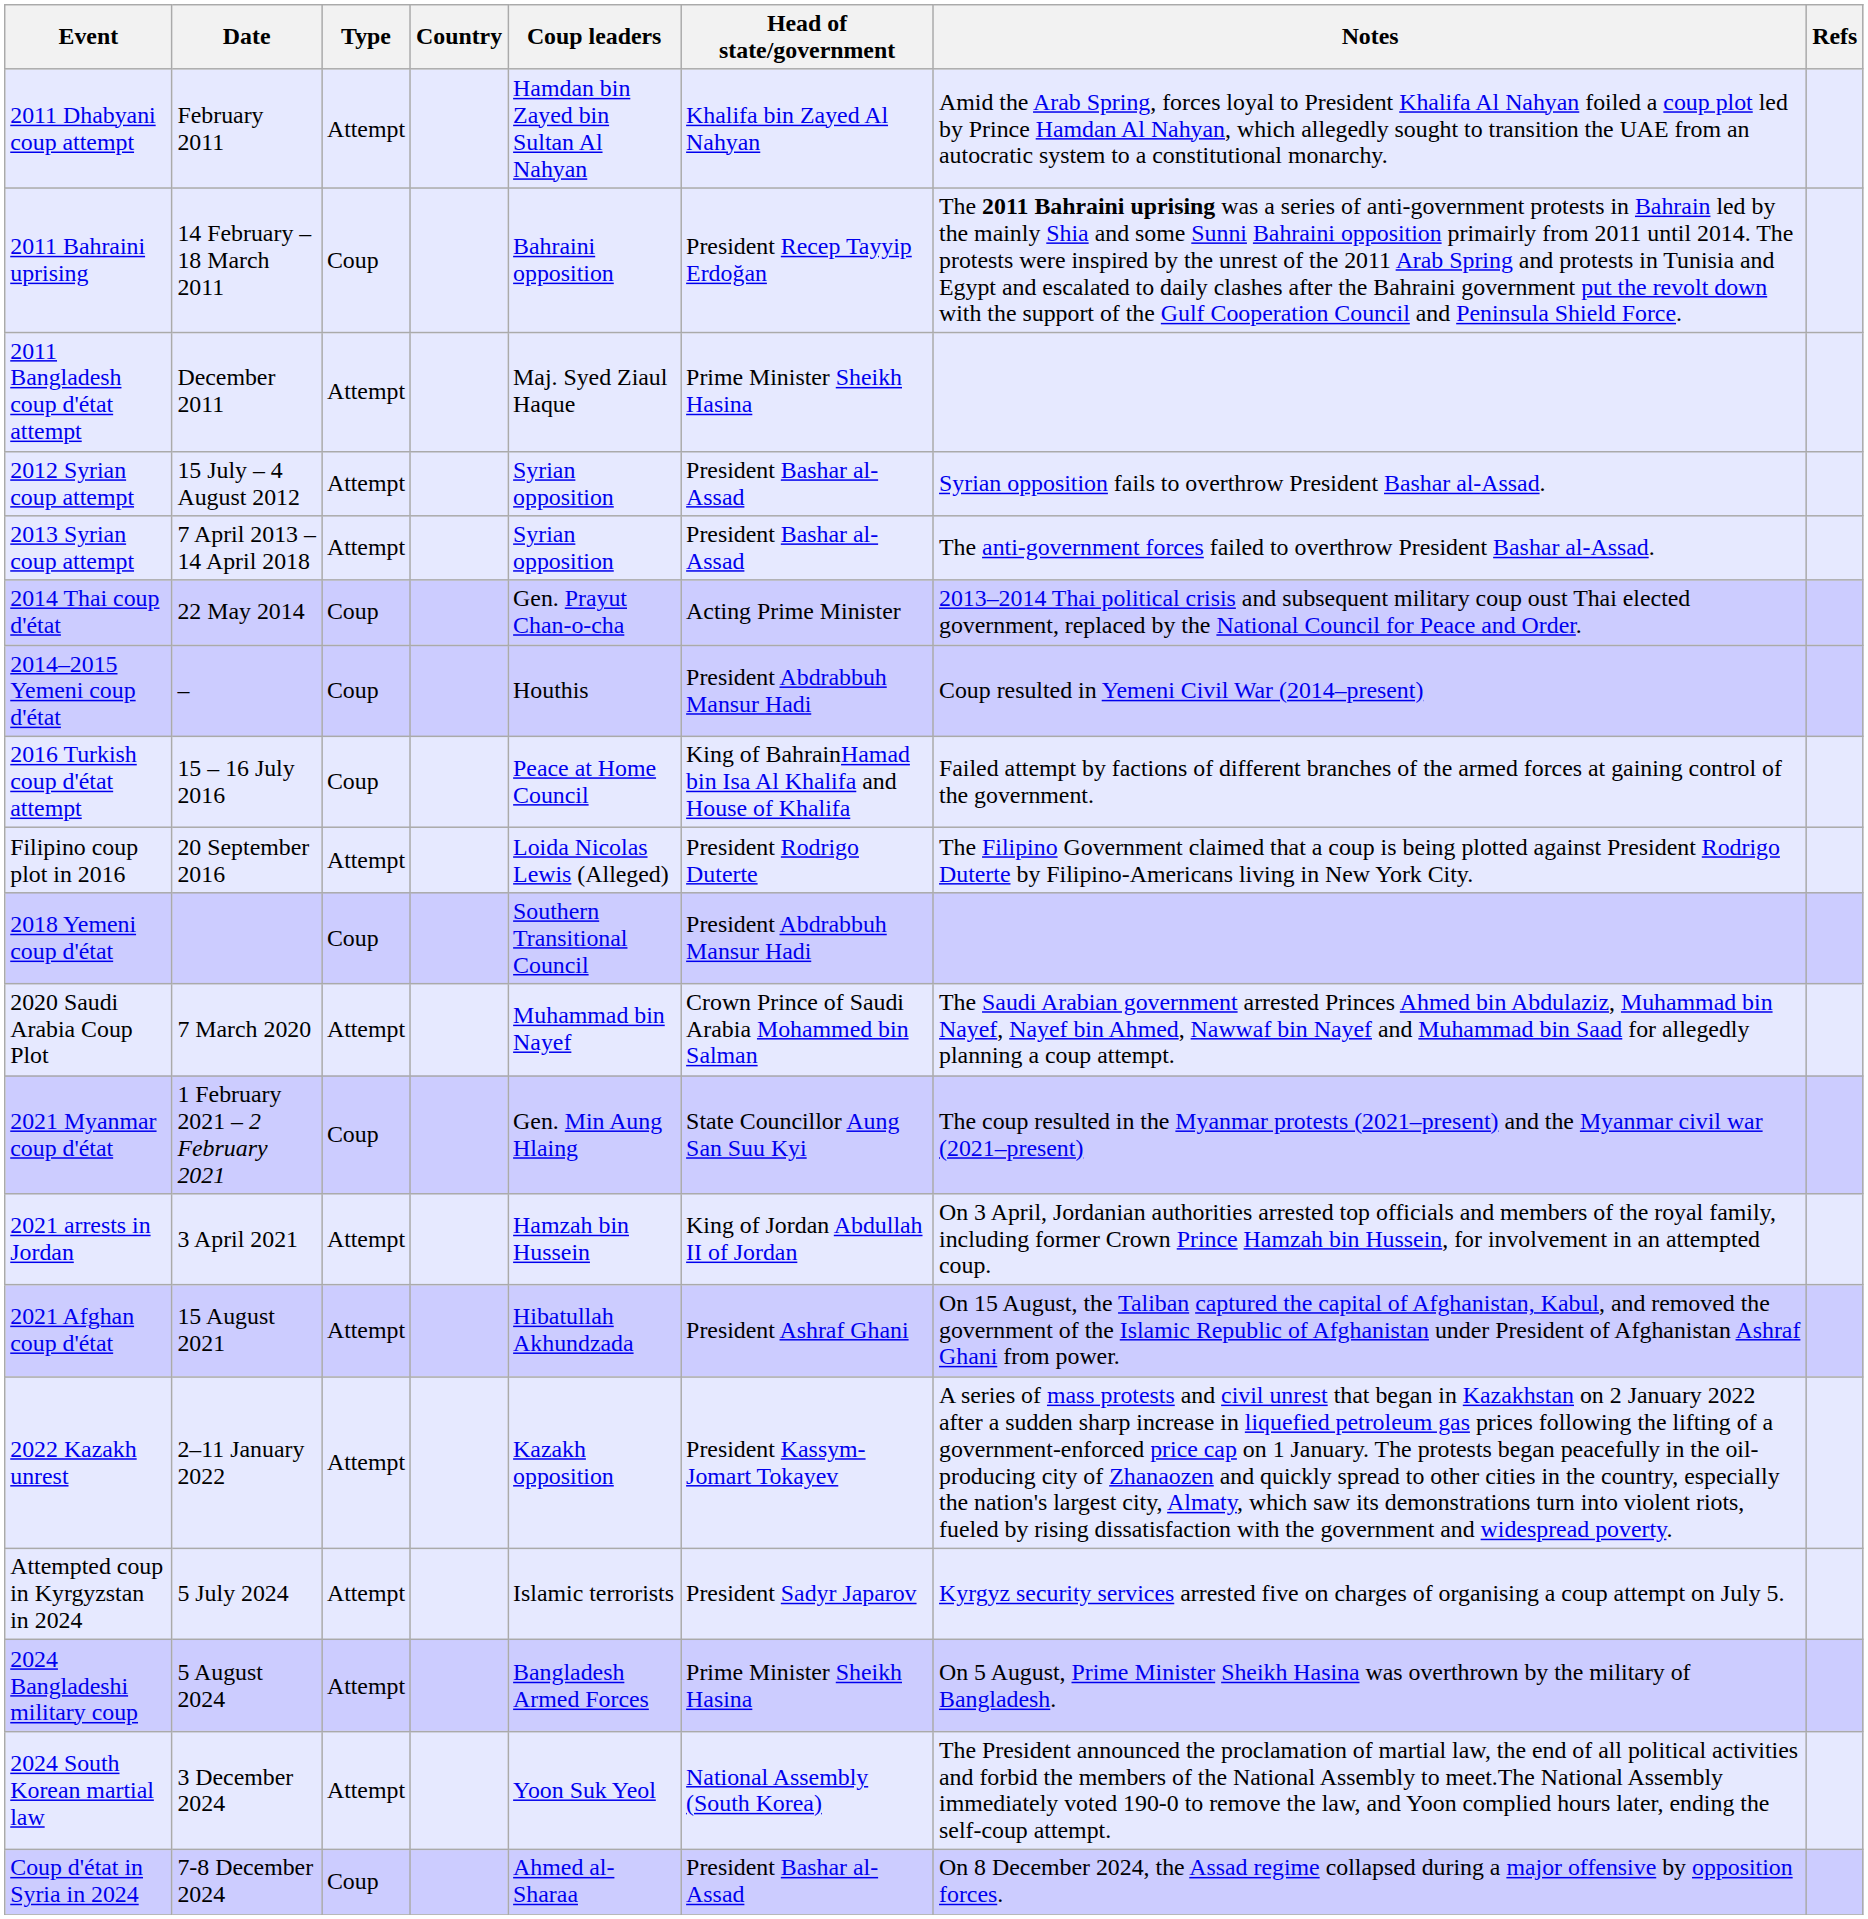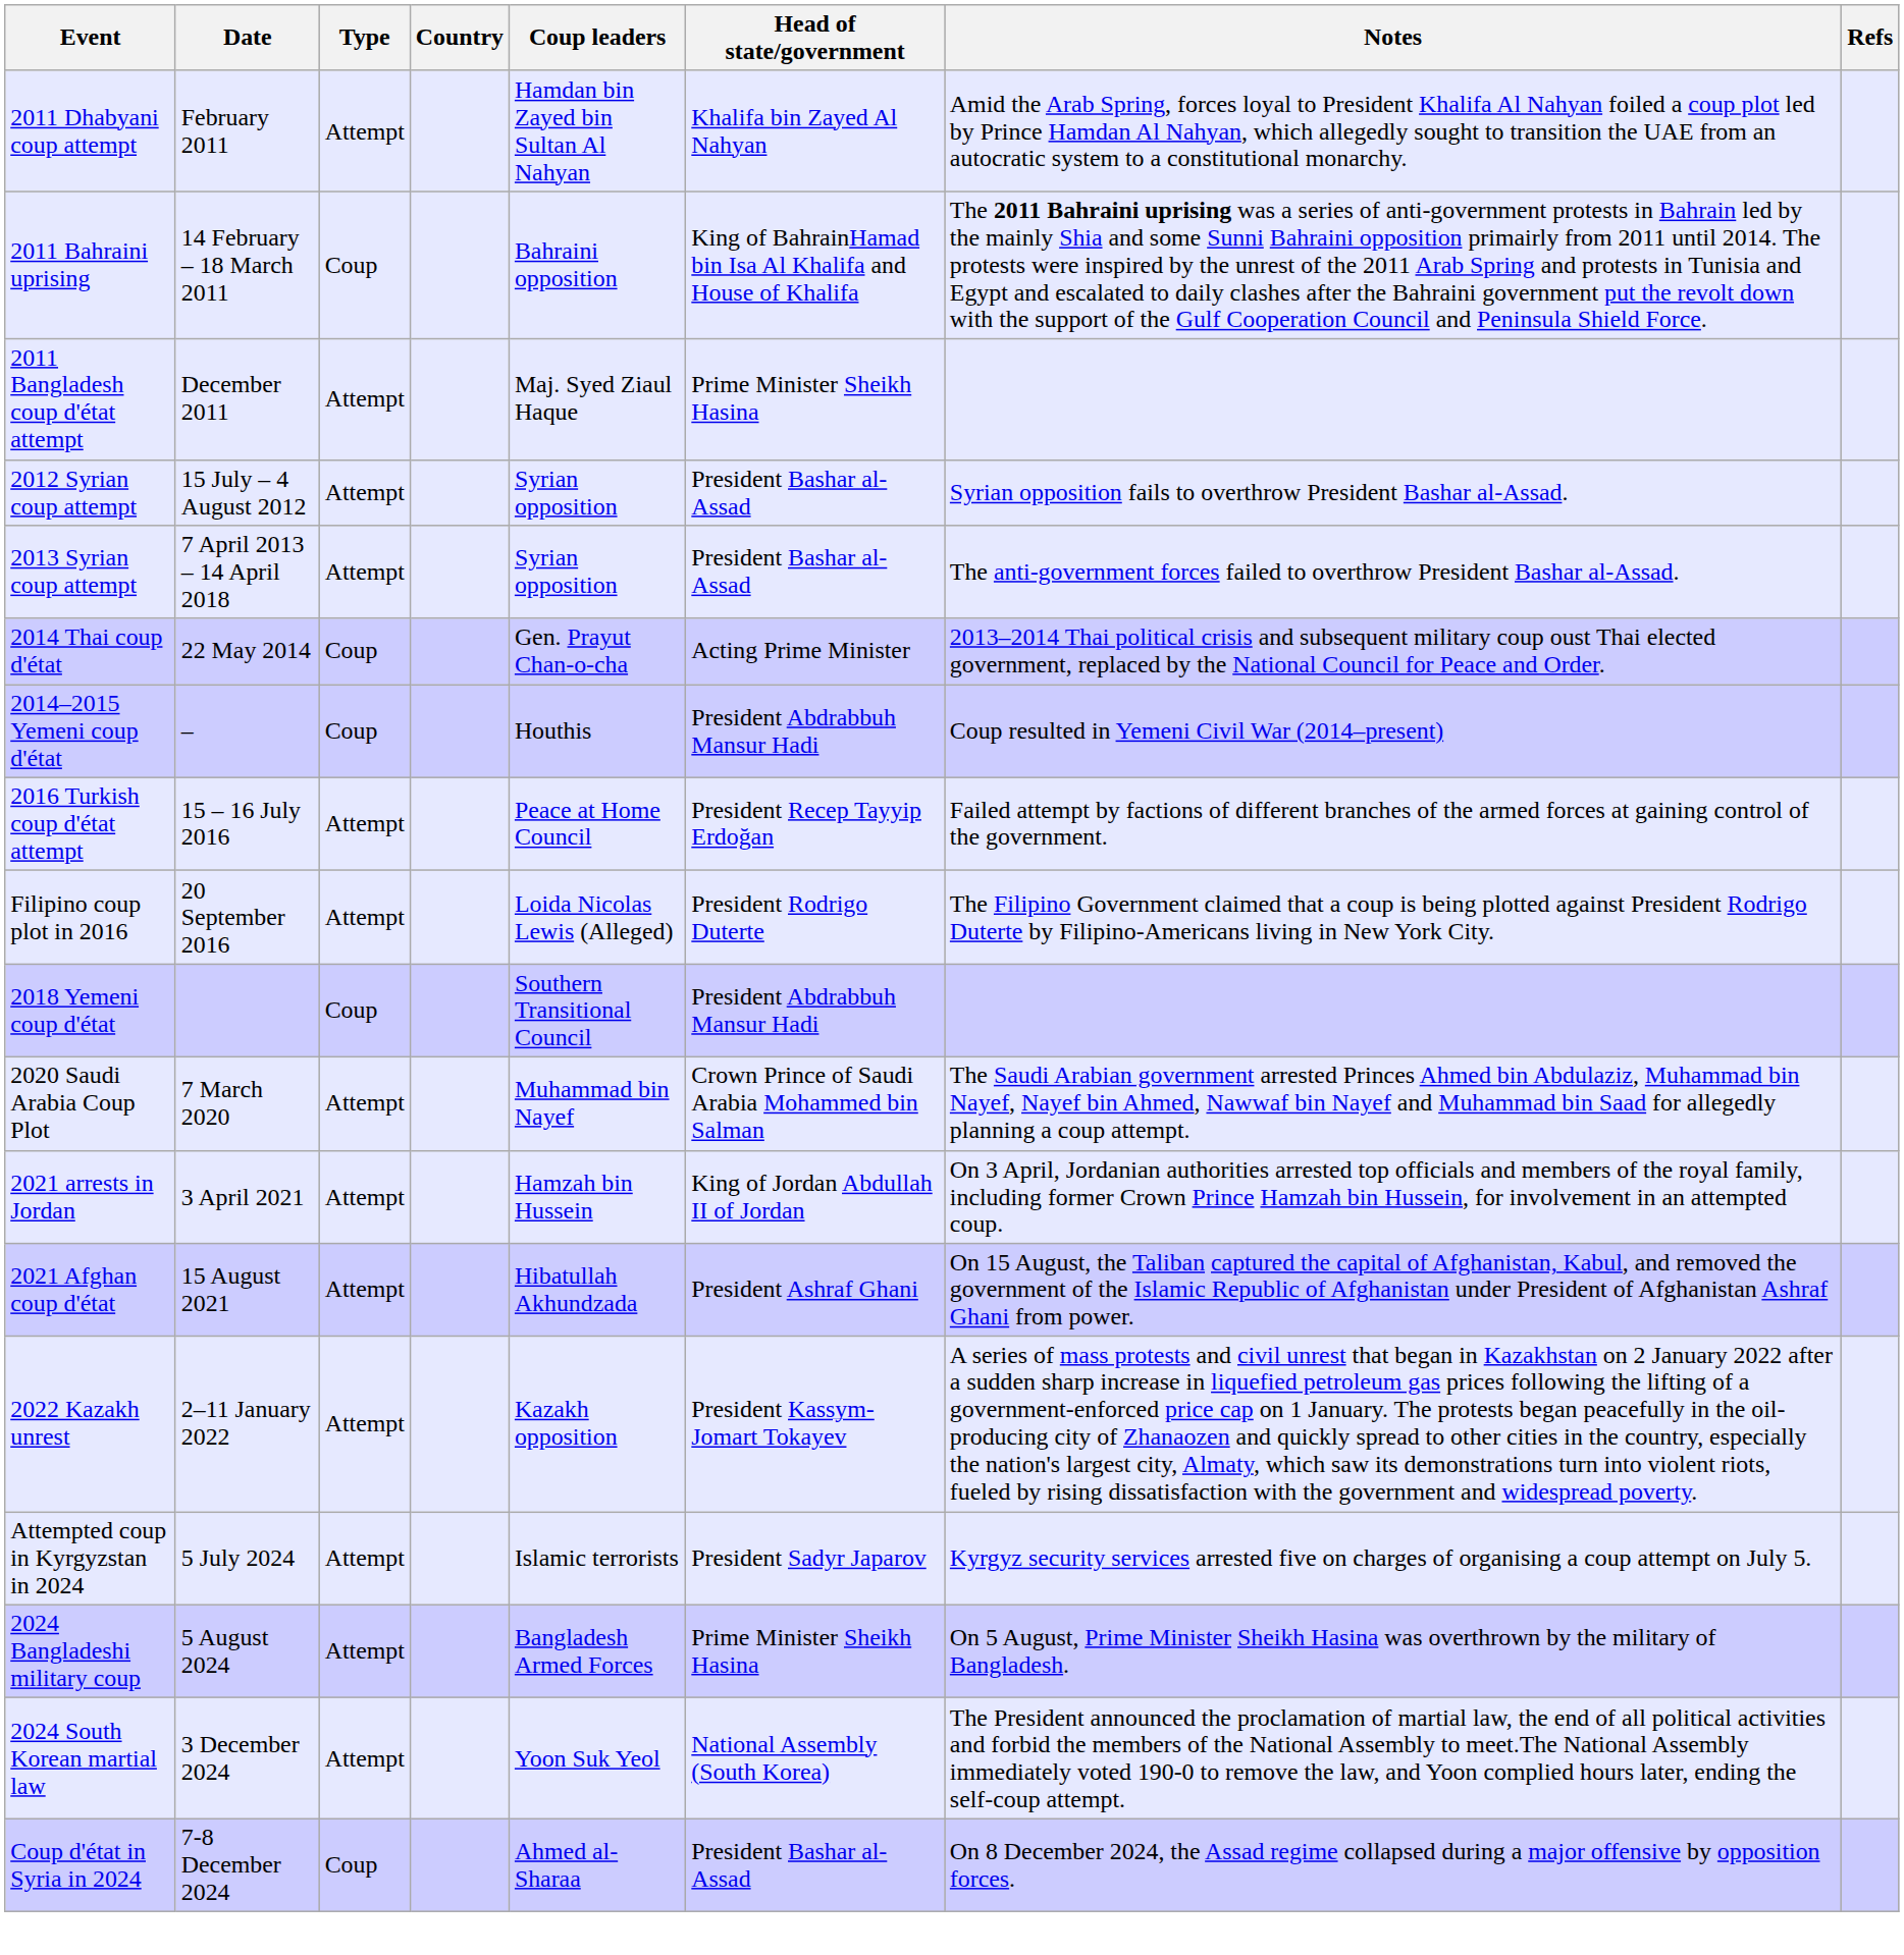 <table style="background:#fff;" class="wikitable">
 <tr>
 <th>Event</th>
 <th>Date</th>
 <th>Type</th>
 <th>Country</th>
 <th>Coup leaders</th>
 <th>Head of state/government</th>
 <th>Notes</th>
 <th>Refs</th>
 </tr>
 <tr style="background:#e6e9ff;">
 <td><a href='#'>2011 Dhabyani coup attempt</a></td>
 <td>February 2011</td>
 <td>Attempt</td>
 <td></td>
 <td><a href='#'>Hamdan bin Zayed bin Sultan Al Nahyan</a></td>
 <td><a href='#'>Khalifa bin Zayed Al Nahyan</a></td>
 <td>Amid the <a href='#'>Arab Spring</a>, forces loyal to President <a href='#'>Khalifa Al Nahyan</a> foiled a <a href='#'>coup plot</a> led by Prince <a href='#'>Hamdan Al Nahyan</a>, which allegedly sought to transition the UAE from an autocratic system to a constitutional monarchy.</td>
 <td></td>
 </tr>
 <tr style="background:#e6e9ff;">
 <td><a href='#'>2011 Bahraini uprising</a></td>
 <td>14 February – 18 March 2011</td>
 <td>Coup</td>
 <td></td>
 <td><a href='#'>Bahraini opposition</a></td>
-<td>President <a href='#'>Recep Tayyip Erdoğan</a></td>
+<td>King of Bahrain<a href='#'>Hamad bin Isa Al Khalifa</a> and <a href='#'>House of Khalifa</a></td>
 <td>The <strong>2011</strong> <strong>Bahraini uprising</strong> was a series of anti-government protests in <a href='#'>Bahrain</a> led by the mainly <a href='#'>Shia</a> and some <a href='#'>Sunni</a> <a href='#'>Bahraini opposition</a> primairly from 2011 until 2014. The protests were inspired by the unrest of the 2011 <a href='#'>Arab Spring</a> and protests in Tunisia and Egypt and escalated to daily clashes after the Bahraini government <a href='#'>put the revolt down</a> with the support of the <a href='#'>Gulf Cooperation Council</a> and <a href='#'>Peninsula Shield Force</a>.</td>
 <td></td>
 </tr>
 <tr style="background:#e6e9ff;">
 <td><a href='#'>2011 Bangladesh coup d'état attempt</a></td>
 <td>December 2011</td>
 <td>Attempt</td>
 <td></td>
 <td>Maj. Syed Ziaul Haque</td>
 <td>Prime Minister <a href='#'>Sheikh Hasina</a></td>
 <td></td>
 <td></td>
 </tr>
 <tr style="background:#e6e9ff;">
 <td><a href='#'>2012 Syrian coup attempt</a></td>
 <td>15 July – 4 August 2012</td>
 <td>Attempt</td>
 <td></td>
 <td><a href='#'>Syrian opposition</a></td>
 <td>President <a href='#'>Bashar al-Assad</a></td>
 <td><a href='#'>Syrian opposition</a> fails to overthrow President <a href='#'>Bashar al-Assad</a>.</td>
 <td></td>
 </tr>
 <tr style="background:#e6e9ff;">
 <td><a href='#'>2013 Syrian coup attempt</a></td>
 <td>7 April 2013 – 14 April 2018</td>
 <td>Attempt</td>
 <td></td>
 <td><a href='#'>Syrian opposition</a></td>
 <td>President <a href='#'>Bashar al-Assad</a></td>
 <td>The <a href='#'>anti-government forces</a> failed to overthrow President <a href='#'>Bashar al-Assad</a>.</td>
 <td></td>
 </tr>
 <tr style="background:#ccf;">
 <td><a href='#'>2014 Thai coup d'état</a></td>
 <td>22 May 2014</td>
 <td>Coup</td>
 <td></td>
 <td>Gen. <a href='#'>Prayut Chan-o-cha</a></td>
 <td>Acting Prime Minister </td>
 <td><a href='#'>2013–2014 Thai political crisis</a> and subsequent military coup oust Thai elected government, replaced by the <a href='#'>National Council for Peace and Order</a>.</td>
 <td></td>
 </tr>
 <tr style="background:#ccf;">
 <td><a href='#'>2014–2015 Yemeni coup d'état</a></td>
 <td> – </td>
 <td>Coup</td>
 <td></td>
 <td>Houthis</td>
 <td>President <a href='#'>Abdrabbuh Mansur Hadi</a></td>
 <td>Coup resulted in <a href='#'>Yemeni Civil War (2014–present)</a></td>
 <td></td>
 </tr>
 <tr style="background:#e6e9ff;">
 <td><a href='#'>2016 Turkish coup d'état attempt</a></td>
 <td>15 – 16 July 2016</td>
-<td>Coup</td>
+<td>Attempt</td>
 <td></td>
 <td><a href='#'>Peace at Home Council</a></td>
-<td>King of Bahrain<a href='#'>Hamad bin Isa Al Khalifa</a> and <a href='#'>House of Khalifa</a></td>
+<td>President <a href='#'>Recep Tayyip Erdoğan</a></td>
 <td>Failed attempt by factions of different branches of the armed forces at gaining control of the government.</td>
 <td></td>
 </tr>
 <tr style="background:#e6e9ff;">
 <td>Filipino coup plot in 2016</td>
 <td>20 September 2016</td>
 <td>Attempt</td>
 <td></td>
 <td><a href='#'>Loida Nicolas Lewis</a> (Alleged)</td>
 <td>President <a href='#'>Rodrigo Duterte</a></td>
 <td>The <a href='#'>Filipino</a> Government claimed that a coup is being plotted against President <a href='#'>Rodrigo Duterte</a> by Filipino-Americans living in New York City.</td>
 <td></td>
 </tr>
 <tr style="background:#ccf;">
 <td><a href='#'>2018 Yemeni coup d'état</a></td>
 <td></td>
 <td>Coup</td>
 <td></td>
 <td><a href='#'>Southern Transitional Council</a></td>
 <td>President <a href='#'>Abdrabbuh Mansur Hadi</a></td>
 <td></td>
 <td></td>
 </tr>
 <tr style="background:#e6e9ff;">
 <td>2020 Saudi Arabia Coup Plot</td>
 <td>7 March 2020</td>
 <td>Attempt</td>
 <td></td>
 <td><a href='#'>Muhammad bin Nayef</a></td>
 <td>Crown Prince of Saudi Arabia <a href='#'>Mohammed bin Salman</a></td>
 <td>The <a href='#'>Saudi Arabian government</a> arrested Princes <a href='#'>Ahmed bin Abdulaziz</a>, <a href='#'>Muhammad bin Nayef</a>, <a href='#'>Nayef bin Ahmed</a>, <a href='#'>Nawwaf bin Nayef</a> and <a href='#'>Muhammad bin Saad</a> for allegedly planning a coup attempt.</td>
-<td></td>
-</tr>
-<tr style="background:#ccf;">
-<td><a href='#'>2021 Myanmar coup d'état</a></td>
-<td>1 February 2021 – <em>2 February 2021</em></td>
-<td>Coup</td>
-<td></td>
-<td>Gen. <a href='#'>Min Aung Hlaing</a></td>
-<td>State Councillor <a href='#'>Aung San Suu Kyi</a></td>
-<td>The coup resulted in the <a href='#'>Myanmar protests (2021–present)</a> and the <a href='#'>Myanmar civil war (2021–present)</a></td>
 <td></td>
 </tr>
 <tr style="background:#e6e9ff;">
 <td><a href='#'>2021 arrests in Jordan</a></td>
 <td>3 April 2021</td>
 <td>Attempt</td>
 <td></td>
 <td><a href='#'>Hamzah bin Hussein</a></td>
 <td>King of Jordan <a href='#'>Abdullah II of Jordan</a></td>
 <td>On 3 April, Jordanian authorities arrested top officials and members of the royal family, including former Crown <a href='#'>Prince</a> <a href='#'>Hamzah bin Hussein</a>, for involvement in an attempted coup.</td>
 <td></td>
 </tr>
 <tr style="background:#ccf;">
 <td><a href='#'>2021 Afghan coup d'état</a></td>
 <td>15 August 2021</td>
 <td>Attempt</td>
 <td></td>
 <td><a href='#'>Hibatullah Akhundzada</a></td>
 <td>President <a href='#'>Ashraf Ghani</a></td>
 <td>On 15 August, the <a href='#'>Taliban</a> <a href='#'>captured the capital of Afghanistan, Kabul</a>, and removed the government of the <a href='#'>Islamic Republic of Afghanistan</a> under President of Afghanistan <a href='#'>Ashraf Ghani</a> from power.</td>
 <td></td>
 </tr>
 <tr style="background:#e6e9ff;">
 <td><a href='#'>2022 Kazakh unrest</a></td>
 <td>2–11 January 2022</td>
 <td>Attempt</td>
 <td></td>
 <td><a href='#'>Kazakh opposition</a></td>
 <td>President <a href='#'>Kassym-Jomart Tokayev</a></td>
 <td>A series of <a href='#'>mass protests</a> and <a href='#'>civil unrest</a> that began in <a href='#'>Kazakhstan</a> on 2 January 2022 after a sudden sharp increase in <a href='#'>liquefied petroleum gas</a> prices following the lifting of a government-enforced <a href='#'>price cap</a> on 1 January. The protests began peacefully in the oil-producing city of <a href='#'>Zhanaozen</a> and quickly spread to other cities in the country, especially the nation's largest city, <a href='#'>Almaty</a>, which saw its demonstrations turn into violent riots, fueled by rising dissatisfaction with the government and <a href='#'>widespread poverty</a>.</td>
 <td></td>
 </tr>
 <tr style="background:#e6e9ff;">
 <td>Attempted coup in Kyrgyzstan in 2024</td>
 <td>5 July 2024</td>
 <td>Attempt</td>
 <td></td>
 <td>Islamic terrorists</td>
 <td>President <a href='#'>Sadyr Japarov</a></td>
 <td><a href='#'>Kyrgyz security services</a> arrested five on charges of organising a coup attempt on July 5.</td>
 <td></td>
 </tr>
 <tr style="background:#ccf;">
 <td><a href='#'>2024 Bangladeshi military coup</a></td>
 <td>5 August 2024</td>
 <td>Attempt</td>
 <td></td>
 <td><a href='#'>Bangladesh Armed Forces</a></td>
 <td>Prime Minister <a href='#'>Sheikh Hasina</a></td>
 <td>On 5 August, <a href='#'>Prime Minister</a> <a href='#'>Sheikh Hasina</a> was overthrown by the military of <a href='#'>Bangladesh</a>.</td>
 <td></td>
 </tr>
 <tr style="background:#e6e9ff;">
 <td><a href='#'>2024 South Korean martial law</a></td>
 <td>3 December 2024</td>
 <td>Attempt</td>
 <td></td>
 <td><a href='#'>Yoon Suk Yeol</a></td>
 <td><a href='#'>National Assembly (South Korea)</a></td>
 <td>The President announced the proclamation of martial law, the end of all political activities and forbid the members of the National Assembly to meet.The National Assembly immediately voted 190-0 to remove the law, and Yoon complied hours later, ending the self-coup attempt.</td>
 <td></td>
 </tr>
 <tr style="background:#ccf;">
 <td><a href='#'>Coup d'état in Syria in 2024</a></td>
 <td>7-8 December 2024</td>
 <td>Coup</td>
 <td></td>
 <td><a href='#'>Ahmed al-Sharaa</a></td>
 <td>President <a href='#'>Bashar al-Assad</a></td>
 <td>On 8 December 2024, the <a href='#'>Assad regime</a> collapsed during a <a href='#'>major offensive</a> by <a href='#'>opposition forces</a>.</td>
 <td></td>
 </tr>
 </table>
